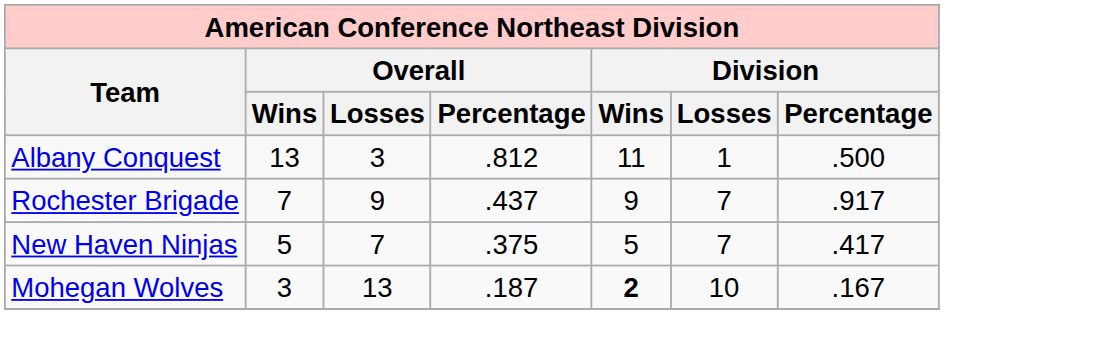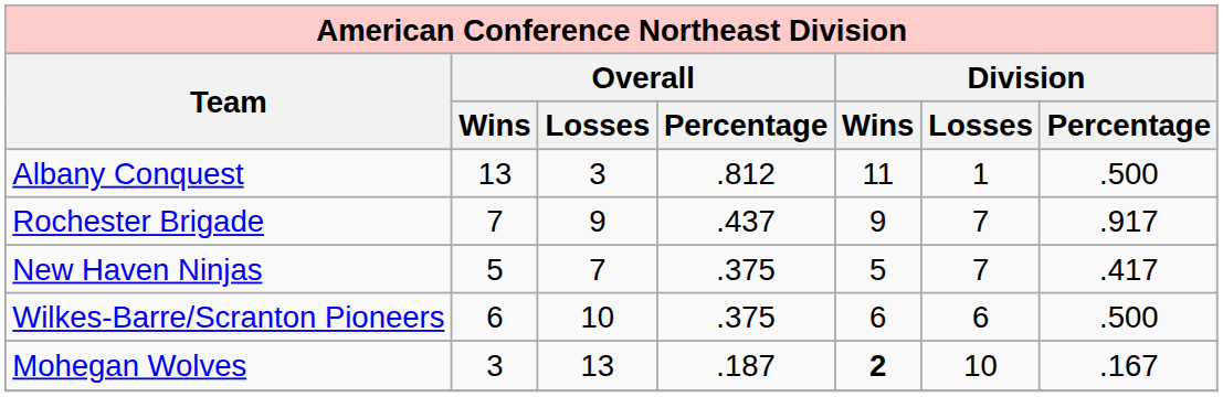 <table class="wikitable" style="font-size: 95%;">
 <tr>
 <th colspan="7" style="background-color: #FFCCCC;" align="center" valign="middle">American Conference Northeast Division</th>
 </tr>
 <tr>
 <th rowspan="2" align="center">Team</th>
 <th colspan="3" align="center">Overall</th>
 <th colspan="3" align="center">Division</th>
 </tr>
 <tr>
 <th>Wins</th>
 <th>Losses</th>
 <th>Percentage</th>
 <th>Wins</th>
 <th>Losses</th>
 <th>Percentage</th>
 </tr>
 <tr>
 <td><a href='#'>Albany Conquest</a></td>
 <td align="center">13</td>
 <td align="center">3</td>
 <td align="center">.812</td>
 <td align="center">11</td>
 <td align="center">1</td>
 <td align="center">.500</td>
 </tr>
 <tr>
 <td><a href='#'>Rochester Brigade</a></td>
 <td align="center">7</td>
 <td align="center">9</td>
 <td align="center">.437</td>
 <td align="center">9</td>
 <td align="center">7</td>
 <td align="center">.917</td>
 </tr>
 <tr>
 <td><a href='#'>New Haven Ninjas</a></td>
 <td align="center">5</td>
 <td align="center">7</td>
 <td align="center">.375</td>
 <td align="center">5</td>
 <td align="center">7</td>
 <td align="center">.417</td>
 </tr>
 <tr>
+<td><a href='#'>Wilkes-Barre/Scranton Pioneers</a></td>
+<td align="center">6</td>
+<td align="center">10</td>
+<td align="center">.375</td>
+<td align="center">6</td>
+<td align="center">6</td>
+<td align="center">.500</td>
+</tr>
+<tr>
 <td><a href='#'>Mohegan Wolves</a></td>
 <td align="center">3</td>
 <td align="center">13</td>
 <td align="center">.187</td>
 <td align="center"><strong>2</strong></td>
 <td align="center">10</td>
 <td align="center">.167</td>
 </tr>
 <tr>
 </tr>
 </table>
